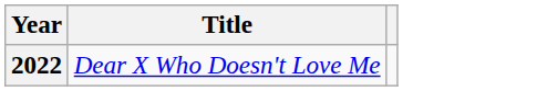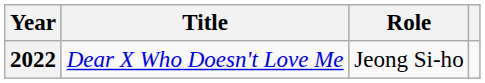 <table class="wikitable sortable plainrowheaders">
 <tr>
 <th scope="col">Year</th>
 <th scope="col">Title</th>
+<th scope="col">Role</th>
 <th scope="col" class="unsortable"></th>
 </tr>
 <tr>
 <th scope="row">2022</th>
 <td><em><a href='#'>Dear X Who Doesn't Love Me</a></em></td>
+<td>Jeong Si-ho</td>
 <td></td>
 </tr>
 </table>
